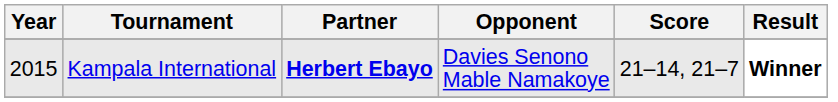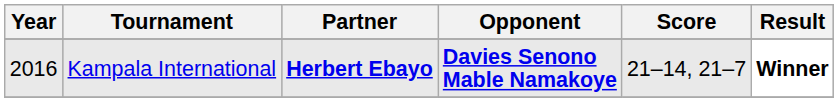 <table class="sortable wikitable" style="font-size: 90%;">
 <tr>
 <th>Year</th>
 <th>Tournament</th>
 <th>Partner</th>
 <th>Opponent</th>
 <th>Score</th>
 <th>Result</th>
 </tr>
 <tr>
 </tr>
 <tr style="background:#E9E9E9">
-<td align="center">2015</td>
+<td align="center">2016</td>
 <td align="left"><a href='#'>Kampala International</a></td>
 <td align="left"><strong> <a href='#'>Herbert Ebayo</a></strong></td>
-<td align="left"> <a href='#'>Davies Senono</a><br> <a href='#'>Mable Namakoye</a></td>
+<td align="left"><strong> <a href='#'>Davies Senono</a><br> <a href='#'>Mable Namakoye</a></strong></td>
 <td align="left">21–14, 21–7</td>
 <td style="text-align:left; background:white"> <strong>Winner</strong></td>
 </tr>
 <tr>
 </tr>
 </table>
